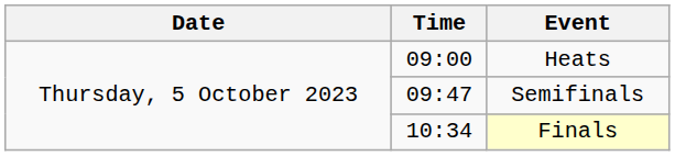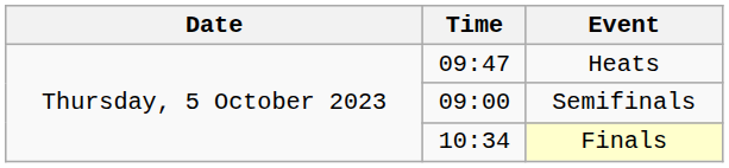 <table class = "wikitable" style="text-align:center;">
 <tr>
 <th width=220>Date</th>
 <th width=50>Time</th>
 <th width=100>Event</th>
 </tr>
 <tr>
 <td rowspan=3>Thursday, 5 October 2023</td>
-<td>09:00</td>
+<td>09:47</td>
 <td>Heats</td>
 </tr>
 <tr>
-<td>09:47</td>
+<td>09:00</td>
 <td>Semifinals</td>
 </tr>
 <tr>
 <td>10:34</td>
 <td bgcolor=ffffcc>Finals</td>
 </tr>
 </table>
